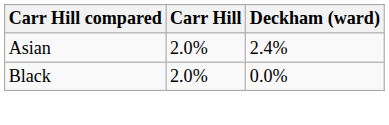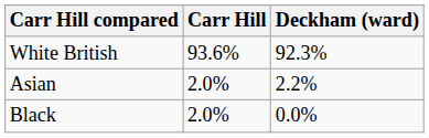 <table class="wikitable">
 <tr>
 <th>Carr Hill compared</th>
 <th>Carr Hill</th>
 <th>Deckham (ward)</th>
 </tr>
 <tr>
+<td>White British</td>
+<td>93.6%</td>
+<td>92.3%</td>
+</tr>
+<tr>
 <td>Asian</td>
 <td>2.0%</td>
-<td>2.4%</td>
+<td>2.2%</td>
 </tr>
 <tr>
 <td>Black</td>
 <td>2.0%</td>
 <td>0.0%</td>
 </tr>
 </table>
